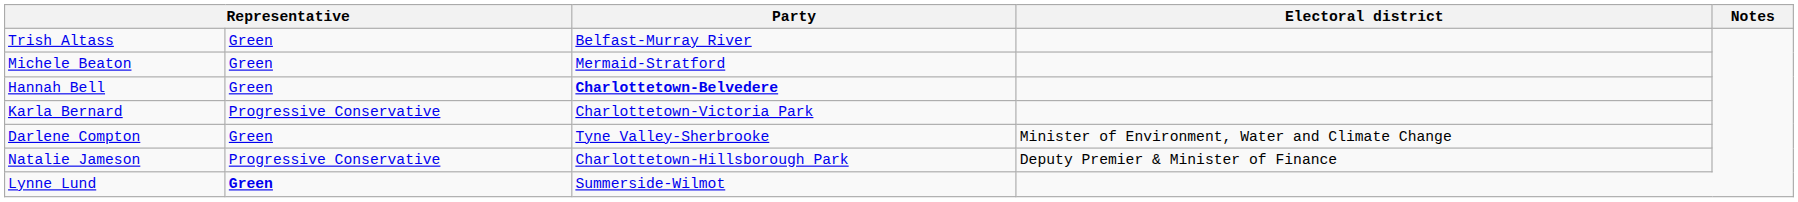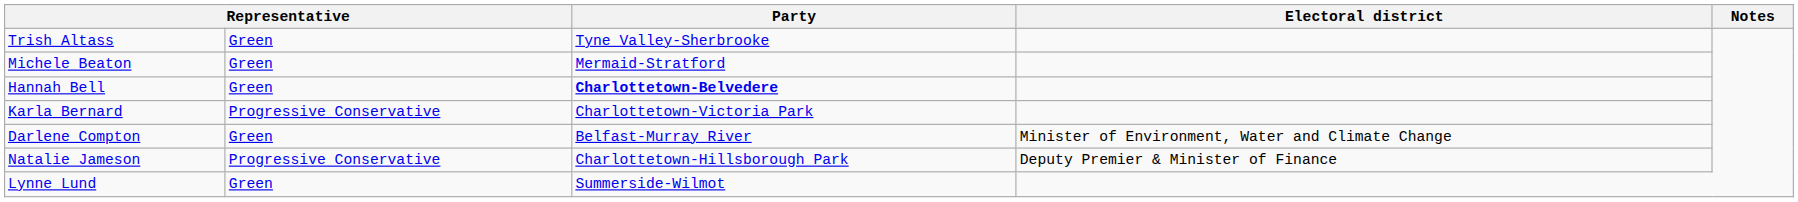 <table class="wikitable" width="100%">
 <tr>
 <th colspan="2">Representative</th>
 <th>Party</th>
 <th>Electoral district</th>
 <th>Notes</th>
 </tr>
 <tr>
 <td><a href='#'>Trish Altass</a></td>
 <td><a href='#'>Green</a></td>
-<td><a href='#'>Belfast-Murray River</a></td>
+<td><a href='#'>Tyne Valley-Sherbrooke</a></td>
 <td></td>
 </tr>
 <tr>
 <td><a href='#'>Michele Beaton</a></td>
 <td><a href='#'>Green</a></td>
 <td><a href='#'>Mermaid-Stratford</a></td>
 <td></td>
 </tr>
 <tr>
 <td><a href='#'>Hannah Bell</a></td>
 <td><a href='#'>Green</a></td>
 <td><strong><a href='#'>Charlottetown-Belvedere</a></strong></td>
 <td></td>
 </tr>
 <tr>
 <td><a href='#'>Karla Bernard</a></td>
 <td><a href='#'>Progressive Conservative</a></td>
 <td><a href='#'>Charlottetown-Victoria Park</a></td>
 <td></td>
 </tr>
 <tr>
 <td><a href='#'>Darlene Compton</a></td>
 <td><a href='#'>Green</a></td>
-<td><a href='#'>Tyne Valley-Sherbrooke</a></td>
+<td><a href='#'>Belfast-Murray River</a></td>
 <td>Minister of Environment, Water and Climate Change</td>
 </tr>
 <tr>
 <td><a href='#'>Natalie Jameson</a></td>
 <td><a href='#'>Progressive Conservative</a></td>
 <td><a href='#'>Charlottetown-Hillsborough Park</a></td>
 <td>Deputy Premier & Minister of Finance</td>
 </tr>
 <tr>
 <td><a href='#'>Lynne Lund</a></td>
-<td><strong><a href='#'>Green</a></strong></td>
+<td><a href='#'>Green</a></td>
 <td><a href='#'>Summerside-Wilmot</a></td>
 </tr>
 </table>
